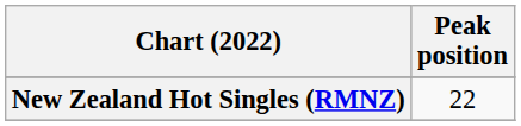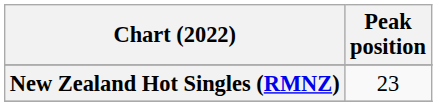 <table class="wikitable sortable plainrowheaders" style="text-align:center">
 <tr>
 <th scope="col">Chart (2022)</th>
 <th scope="col">Peak<br> position</th>
 </tr>
 <tr>
 </tr>
 <tr>
 <th scope="row">New Zealand Hot Singles (<a href='#'>RMNZ</a>)</th>
-<td>22</td>
+<td>23</td>
 </tr>
 <tr>
 </tr>
 <tr>
 </tr>
 </table>
